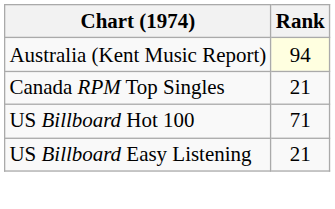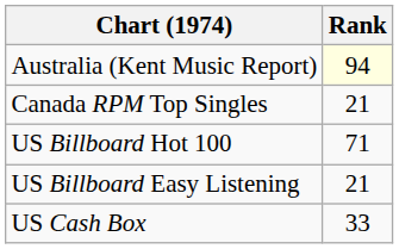 <table class="wikitable sortable">
 <tr>
 <th align="left">Chart (1974)</th>
 <th style="text-align:center;">Rank</th>
 </tr>
 <tr>
 <td>Australia (Kent Music Report)</td>
 <td style="background: lightyellow; text-align:center;">94</td>
 </tr>
 <tr>
 <td>Canada <em>RPM</em> Top Singles</td>
 <td style="text-align:center;">21</td>
 </tr>
 <tr>
 <td>US <em>Billboard</em> Hot 100</td>
 <td style="text-align:center;">71</td>
 </tr>
 <tr>
 <td>US <em>Billboard</em> Easy Listening</td>
 <td style="text-align:center;">21</td>
 </tr>
+<tr>
+<td>US <em>Cash Box</em> </td>
+<td style="text-align:center;">33</td>
+</tr>
 </table>
